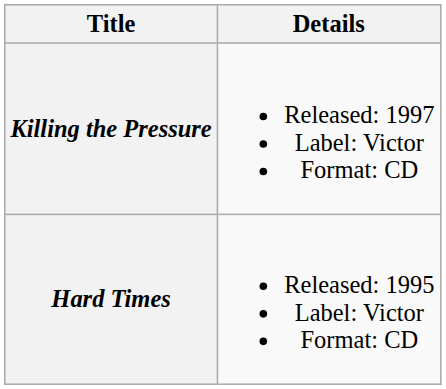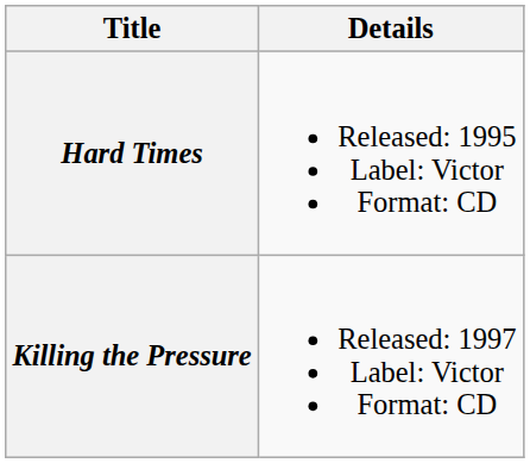 <table class="wikitable plainrowheaders" style="text-align:center;" border="1">
 <tr>
 <th>Title</th>
 <th>Details</th>
 </tr>
 <tr>
+<th scope="row"><em>Hard Times</em></th>
+<td><br><ul><li>Released: 1995</li><li>Label: Victor</li><li>Format: CD</li></ul></td>
+</tr>
+<tr>
 <th scope="row"><em>Killing the Pressure</em></th>
 <td><br><ul><li>Released: 1997</li><li>Label: Victor</li><li>Format: CD</li></ul></td>
 </tr>
-<tr>
-<th scope="row"><em>Hard Times</em></th>
-<td><br><ul><li>Released: 1995</li><li>Label: Victor</li><li>Format: CD</li></ul></td>
-</tr>
 </table>
